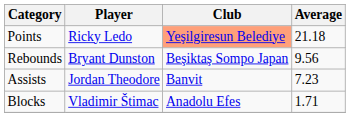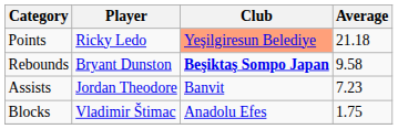 <table class="wikitable">
 <tr>
 <th>Category</th>
 <th>Player</th>
 <th>Club</th>
 <th>Average</th>
 </tr>
 <tr>
 <td>Points</td>
 <td> <a href='#'>Ricky Ledo</a></td>
 <td style="background: lightsalmon;"><a href='#'>Yeşilgiresun Belediye</a></td>
 <td>21.18</td>
 </tr>
 <tr>
 <td>Rebounds</td>
 <td> <a href='#'>Bryant Dunston</a></td>
-<td><a href='#'>Beşiktaş Sompo Japan</a></td>
-<td>9.56</td>
+<td><strong><a href='#'>Beşiktaş Sompo Japan</a></strong></td>
+<td>9.58</td>
 </tr>
 <tr>
 <td>Assists</td>
 <td> <a href='#'>Jordan Theodore</a></td>
 <td><a href='#'>Banvit</a></td>
 <td>7.23</td>
 </tr>
 <tr>
 <td>Blocks</td>
 <td> <a href='#'>Vladimir Štimac</a></td>
 <td><a href='#'>Anadolu Efes</a></td>
-<td>1.71</td>
+<td>1.75</td>
 </tr>
 <tr>
 </tr>
 </table>
